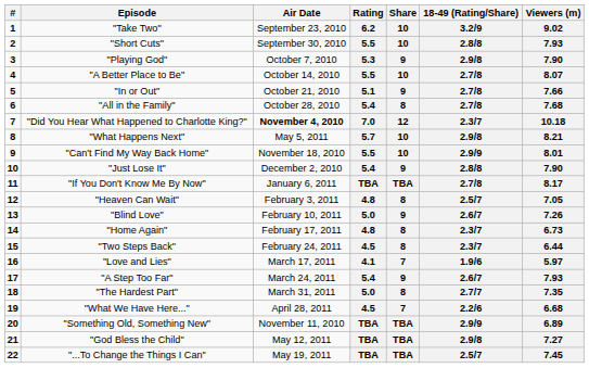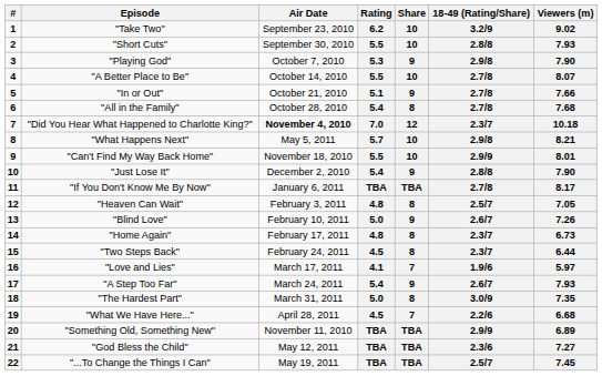 <table class="wikitable" style="font-size:90%; text-align:center; width: 96%; margin-left: auto; margin-right: auto;">
 <tr>
 <th>#</th>
 <th>Episode</th>
 <th>Air Date</th>
 <th>Rating</th>
 <th>Share</th>
 <th>18-49 (Rating/Share)</th>
 <th>Viewers (m)</th>
 </tr>
 <tr>
 <td style="text-align:center"><strong>1</strong></td>
 <td>"Take Two"</td>
 <td>September 23, 2010</td>
 <th style="text-align:center">6.2</th>
 <th style="text-align:center">10</th>
 <th style="text-align:center">3.2/9</th>
 <th style="text-align:center">9.02</th>
 </tr>
 <tr>
 <td style="text-align:center"><strong>2</strong></td>
 <td>"Short Cuts"</td>
 <td>September 30, 2010</td>
 <th style="text-align:center">5.5</th>
 <th style="text-align:center">10</th>
 <th style="text-align:center">2.8/8</th>
 <th style="text-align:center">7.93</th>
 </tr>
 <tr>
 <td style="text-align:center"><strong>3</strong></td>
 <td>"Playing God"</td>
 <td>October 7, 2010</td>
 <th style="text-align:center">5.3</th>
 <th style="text-align:center">9</th>
 <th style="text-align:center">2.9/8</th>
 <th style="text-align:center">7.90</th>
 </tr>
 <tr>
 <td style="text-align:center"><strong>4</strong></td>
 <td>"A Better Place to Be"</td>
 <td>October 14, 2010</td>
 <th style="text-align:center">5.5</th>
 <th style="text-align:center">10</th>
 <th style="text-align:center">2.7/8</th>
 <th style="text-align:center">8.07</th>
 </tr>
 <tr>
 <td style="text-align:center"><strong>5</strong></td>
 <td>"In or Out"</td>
 <td>October 21, 2010</td>
 <th style="text-align:center">5.1</th>
 <th style="text-align:center">9</th>
 <th style="text-align:center">2.7/8</th>
 <th style="text-align:center">7.66</th>
 </tr>
 <tr>
 <td style="text-align:center"><strong>6</strong></td>
 <td>"All in the Family"</td>
 <td>October 28, 2010</td>
 <th style="text-align:center">5.4</th>
 <th style="text-align:center">8</th>
 <th style="text-align:center">2.7/8</th>
 <th style="text-align:center">7.68</th>
 </tr>
 <tr>
 <td style="text-align:center"><strong>7</strong></td>
 <td>"Did You Hear What Happened to Charlotte King?"</td>
 <td><strong>November 4, 2010</strong></td>
 <th style="text-align:center">7.0</th>
 <th style="text-align:center">12</th>
 <th style="text-align:center">2.3/7</th>
 <th style="text-align:center">10.18</th>
 </tr>
 <tr>
 <td style="text-align:center"><strong>8</strong></td>
 <td>"What Happens Next"</td>
 <td>May 5, 2011</td>
 <th style="text-align:center">5.7</th>
 <th style="text-align:center">10</th>
 <th style="text-align:center">2.9/8</th>
 <th style="text-align:center">8.21</th>
 </tr>
 <tr>
 <td style="text-align:center"><strong>9</strong></td>
 <td>"Can't Find My Way Back Home"</td>
 <td>November 18, 2010</td>
 <th style="text-align:center">5.5</th>
 <th style="text-align:center">10</th>
 <th style="text-align:center">2.9/9</th>
 <th style="text-align:center">8.01</th>
 </tr>
 <tr>
 <td style="text-align:center"><strong>10</strong></td>
 <td>"Just Lose It"</td>
 <td>December 2, 2010</td>
 <th style="text-align:center">5.4</th>
 <th style="text-align:center">9</th>
 <th style="text-align:center">2.8/8</th>
 <th style="text-align:center">7.90</th>
 </tr>
 <tr>
 <td style="text-align:center"><strong>11</strong></td>
 <td>"If You Don't Know Me By Now"</td>
 <td>January 6, 2011</td>
 <th style="text-align:center">TBA</th>
 <th style="text-align:center">TBA</th>
 <th style="text-align:center">2.7/8</th>
 <th style="text-align:center">8.17</th>
 </tr>
 <tr>
 <td style="text-align:center"><strong>12</strong></td>
 <td>"Heaven Can Wait"</td>
 <td>February 3, 2011</td>
 <th style="text-align:center">4.8</th>
 <th style="text-align:center">8</th>
 <th style="text-align:center">2.5/7</th>
 <th style="text-align:center">7.05</th>
 </tr>
 <tr>
 <td style="text-align:center"><strong>13</strong></td>
 <td>"Blind Love"</td>
 <td>February 10, 2011</td>
 <th style="text-align:center">5.0</th>
 <th style="text-align:center">9</th>
 <th style="text-align:center">2.6/7</th>
 <th style="text-align:center">7.26</th>
 </tr>
 <tr>
 <td style="text-align:center"><strong>14</strong></td>
 <td>"Home Again"</td>
 <td>February 17, 2011</td>
 <th style="text-align:center">4.8</th>
 <th style="text-align:center">8</th>
 <th style="text-align:center">2.3/7</th>
 <th style="text-align:center">6.73</th>
 </tr>
 <tr>
 <td style="text-align:center"><strong>15</strong></td>
 <td>"Two Steps Back"</td>
 <td>February 24, 2011</td>
 <th style="text-align:center">4.5</th>
 <th style="text-align:center">8</th>
 <th style="text-align:center">2.3/7</th>
 <th style="text-align:center">6.44</th>
 </tr>
 <tr>
 <td style="text-align:center"><strong>16</strong></td>
 <td>"Love and Lies"</td>
 <td>March 17, 2011</td>
 <th style="text-align:center">4.1</th>
 <th style="text-align:center">7</th>
 <th style="text-align:center">1.9/6</th>
 <th style="text-align:center">5.97</th>
 </tr>
 <tr>
 <td style="text-align:center"><strong>17</strong></td>
 <td>"A Step Too Far"</td>
 <td>March 24, 2011</td>
 <th style="text-align:center">5.4</th>
 <th style="text-align:center">9</th>
 <th style="text-align:center">2.6/7</th>
 <th style="text-align:center">7.93</th>
 </tr>
 <tr>
 <td style="text-align:center"><strong>18</strong></td>
 <td>"The Hardest Part"</td>
 <td>March 31, 2011</td>
 <th style="text-align:center">5.0</th>
 <th style="text-align:center">8</th>
-<th style="text-align:center">2.7/7</th>
+<th style="text-align:center">3.0/9</th>
 <th style="text-align:center">7.35</th>
 </tr>
 <tr>
 <td style="text-align:center"><strong>19</strong></td>
 <td>"What We Have Here..."</td>
 <td>April 28, 2011</td>
 <th style="text-align:center">4.5</th>
 <th style="text-align:center">7</th>
 <th style="text-align:center">2.2/6</th>
 <th style="text-align:center">6.68</th>
 </tr>
 <tr>
 <td style="text-align:center"><strong>20</strong></td>
 <td>"Something Old, Something New"</td>
 <td>November 11, 2010</td>
 <th style="text-align:center">TBA</th>
 <th style="text-align:center">TBA</th>
 <th style="text-align:center">2.9/9</th>
 <th style="text-align:center">6.89</th>
 </tr>
 <tr>
 <td style="text-align:center"><strong>21</strong></td>
 <td>"God Bless the Child"</td>
 <td>May 12, 2011</td>
 <th style="text-align:center">TBA</th>
 <th style="text-align:center">TBA</th>
-<th style="text-align:center">2.9/8</th>
+<th style="text-align:center">2.3/6</th>
 <th style="text-align:center">7.27</th>
 </tr>
 <tr>
 <td style="text-align:center"><strong>22</strong></td>
 <td>"...To Change the Things I Can"</td>
 <td>May 19, 2011</td>
 <th style="text-align:center">TBA</th>
 <th style="text-align:center">TBA</th>
 <th style="text-align:center">2.5/7</th>
 <th style="text-align:center">7.45</th>
 </tr>
 </table>
